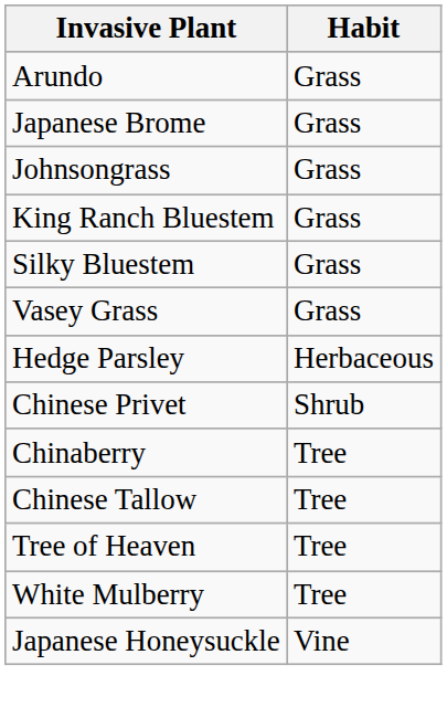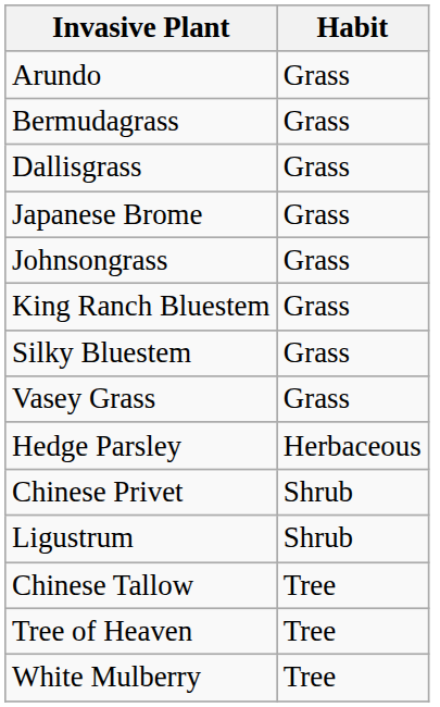 <table class="wikitable">
 <tr>
 <th>Invasive Plant</th>
 <th>Habit</th>
 </tr>
 <tr>
 <td>Arundo</td>
+<td>Grass</td>
+</tr>
+<tr>
+<td>Bermudagrass</td>
+<td>Grass</td>
+</tr>
+<tr>
+<td>Dallisgrass</td>
 <td>Grass</td>
 </tr>
 <tr>
 <td>Japanese Brome</td>
 <td>Grass</td>
 </tr>
 <tr>
 <td>Johnsongrass</td>
 <td>Grass</td>
 </tr>
 <tr>
 <td>King Ranch Bluestem</td>
 <td>Grass</td>
 </tr>
 <tr>
 <td>Silky Bluestem</td>
 <td>Grass</td>
 </tr>
 <tr>
 <td>Vasey Grass</td>
 <td>Grass</td>
 </tr>
 <tr>
 <td>Hedge Parsley</td>
 <td>Herbaceous</td>
 </tr>
 <tr>
 <td>Chinese Privet</td>
 <td>Shrub</td>
 </tr>
 <tr>
-<td>Chinaberry</td>
-<td>Tree</td>
+<td>Ligustrum</td>
+<td>Shrub</td>
 </tr>
 <tr>
 <td>Chinese Tallow</td>
 <td>Tree</td>
 </tr>
 <tr>
 <td>Tree of Heaven</td>
 <td>Tree</td>
 </tr>
 <tr>
 <td>White Mulberry</td>
 <td>Tree</td>
 </tr>
-<tr>
-<td>Japanese Honeysuckle</td>
-<td>Vine</td>
-</tr>
 </table>
